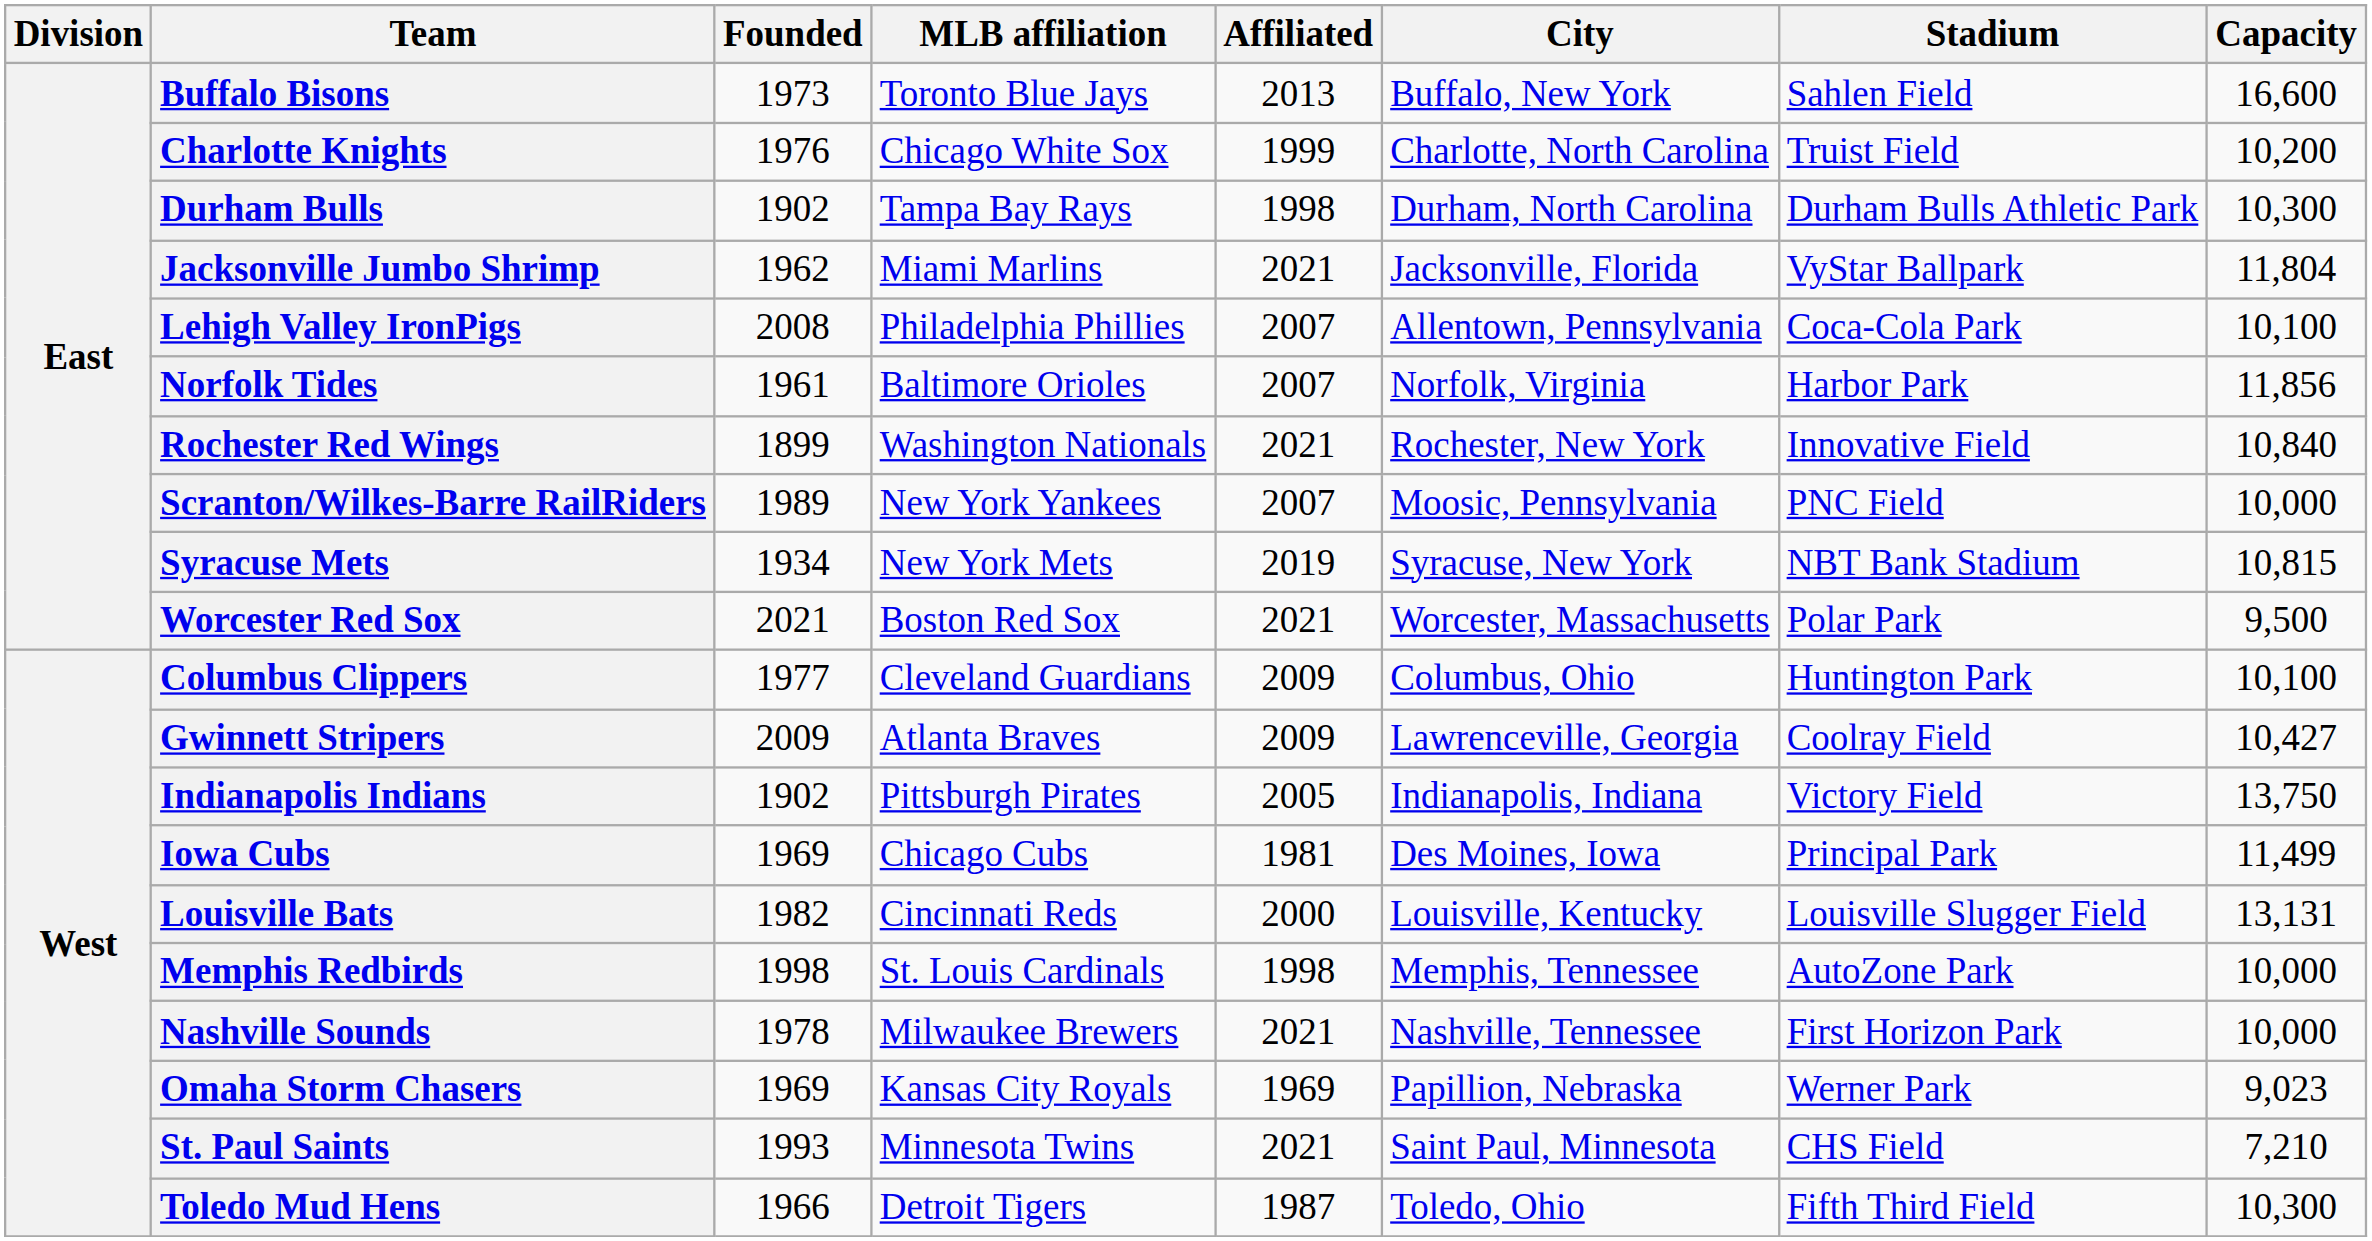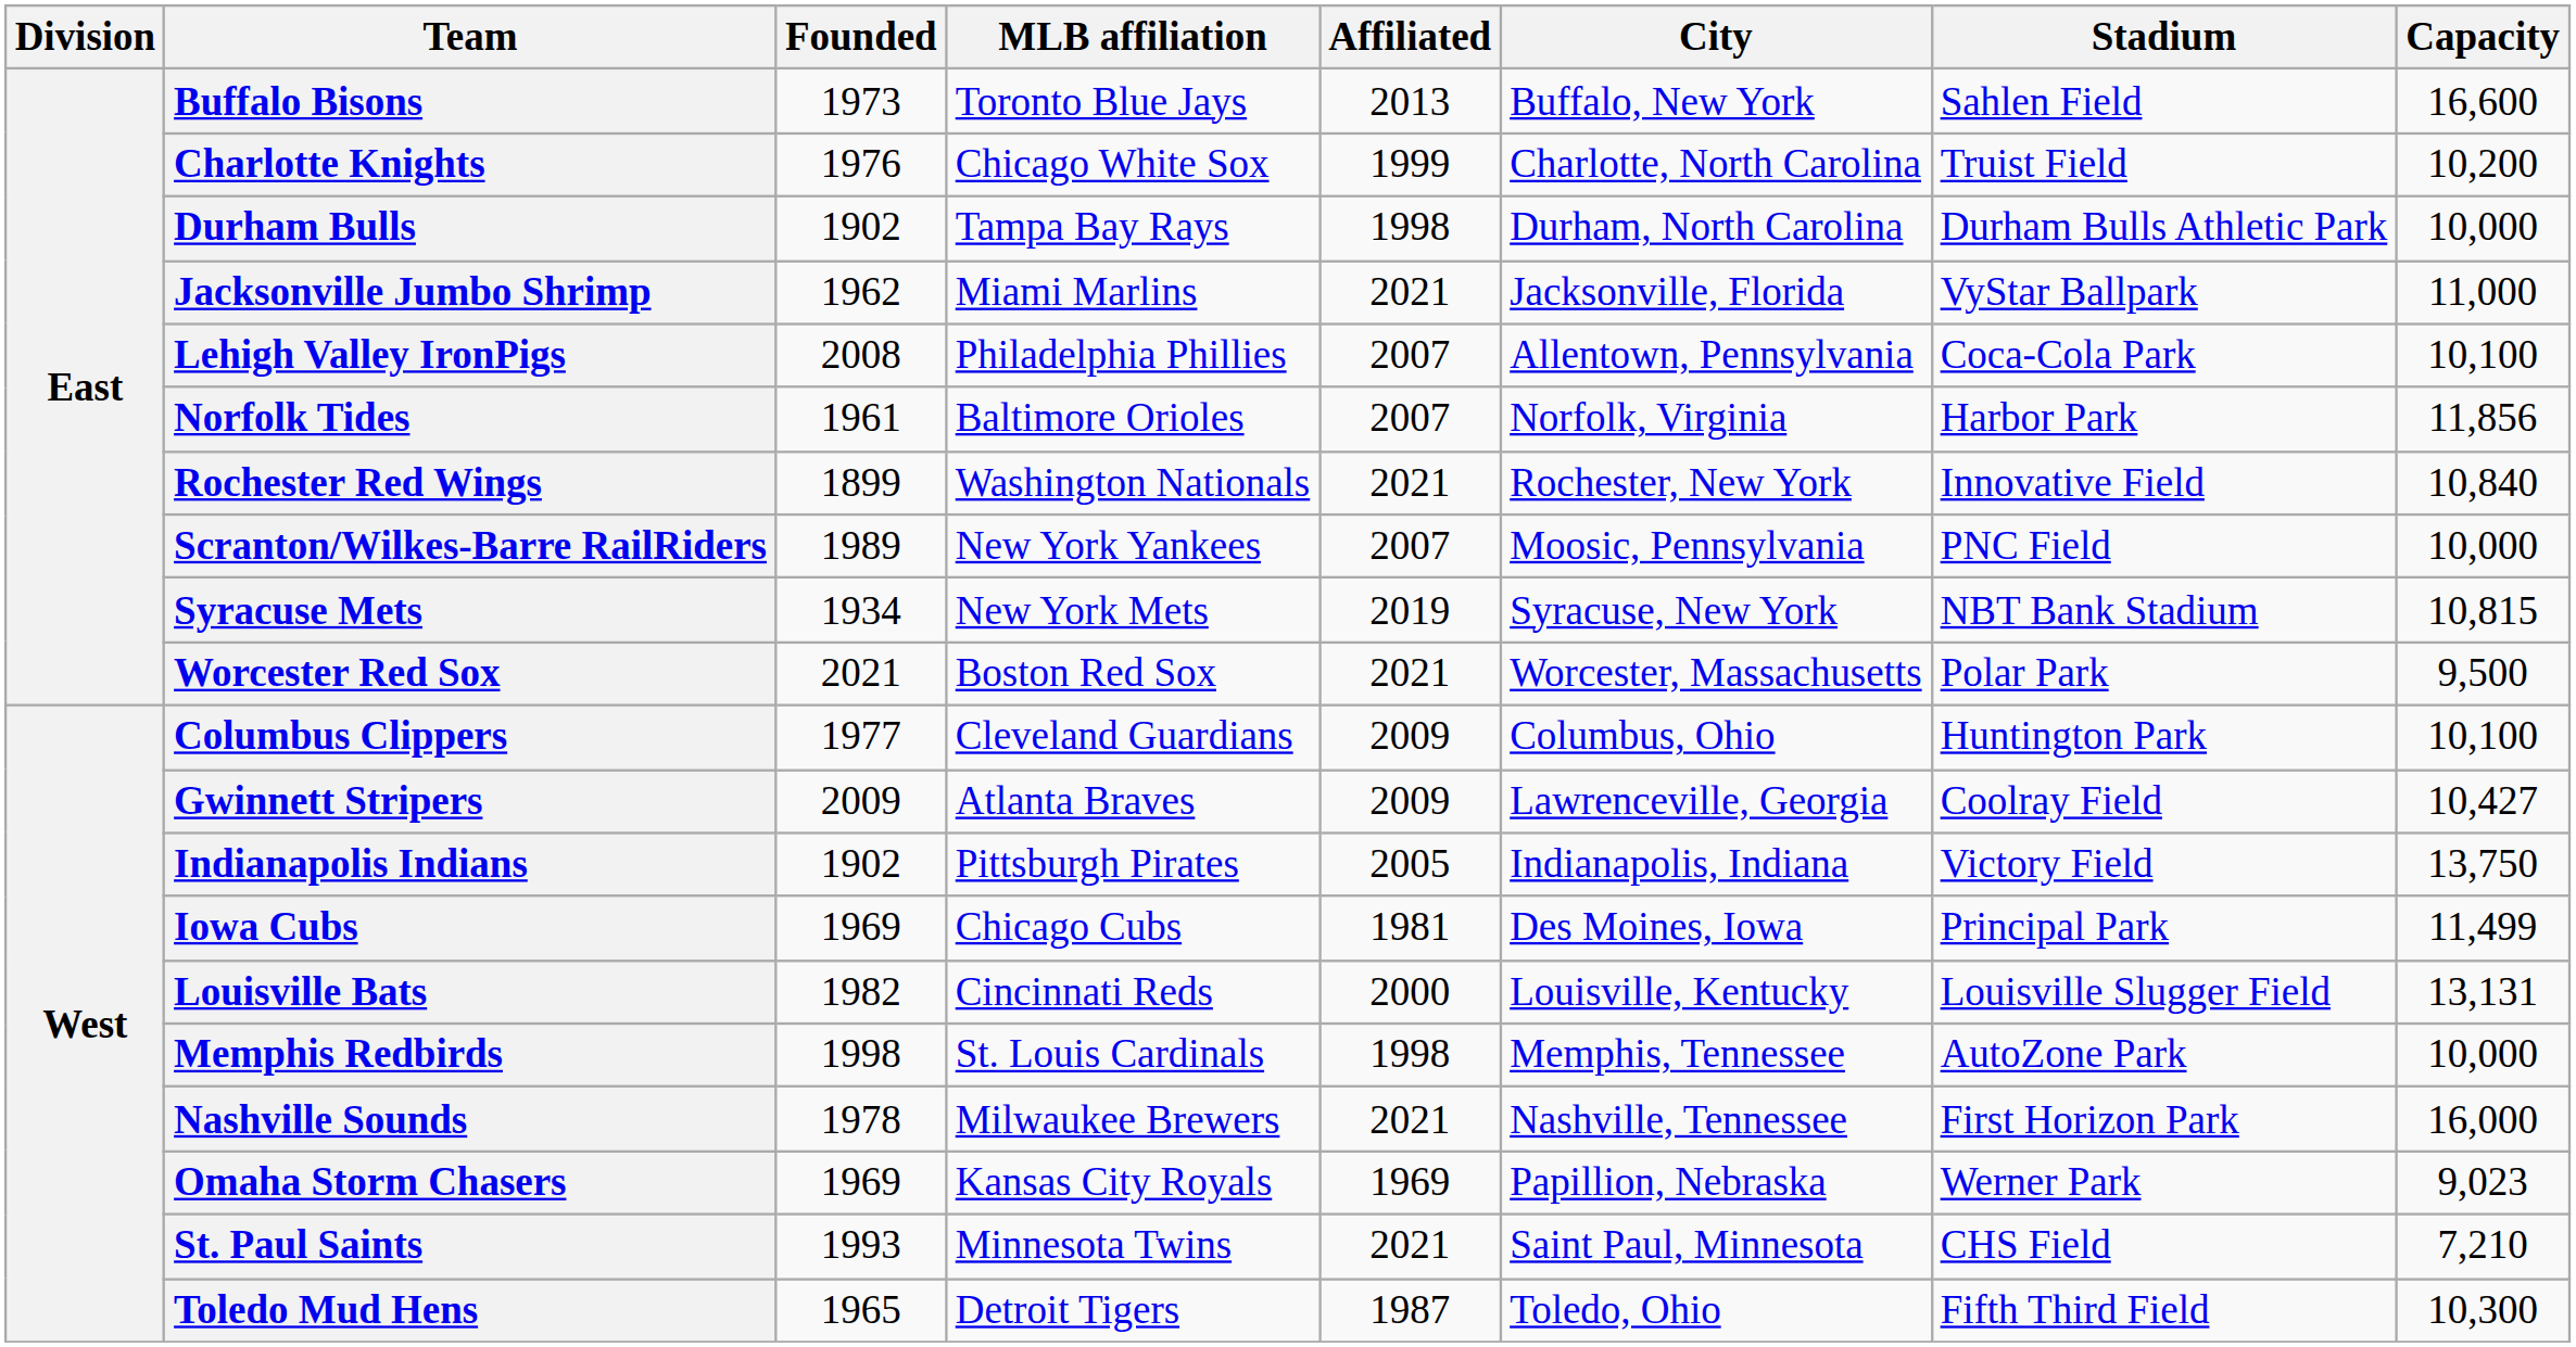 <table class="wikitable sortable">
 <tr>
 <th scope="col">Division</th>
 <th scope="col">Team</th>
 <th scope="col">Founded</th>
 <th scope="col">MLB affiliation</th>
 <th scope="col">Affiliated</th>
 <th scope="col">City</th>
 <th scope="col">Stadium</th>
 <th scope="col">Capacity</th>
 </tr>
 <tr>
 <th scope="rowgroup" rowspan="10">East</th>
 <th scope="row" style="text-align:left"><a href='#'>Buffalo Bisons</a></th>
 <td align=center>1973</td>
 <td><a href='#'>Toronto Blue Jays</a></td>
 <td align=center>2013</td>
 <td><a href='#'>Buffalo, New York</a></td>
 <td><a href='#'>Sahlen Field</a></td>
 <td align=center>16,600</td>
 </tr>
 <tr>
 <th scope="row" style="text-align:left"><a href='#'>Charlotte Knights</a></th>
 <td align=center>1976</td>
 <td><a href='#'>Chicago White Sox</a></td>
 <td align=center>1999</td>
 <td><a href='#'>Charlotte, North Carolina</a></td>
 <td><a href='#'>Truist Field</a></td>
 <td align=center>10,200</td>
 </tr>
 <tr>
 <th scope="row" style="text-align:left"><a href='#'>Durham Bulls</a></th>
 <td align=center>1902</td>
 <td><a href='#'>Tampa Bay Rays</a></td>
 <td align=center>1998</td>
 <td><a href='#'>Durham, North Carolina</a></td>
 <td><a href='#'>Durham Bulls Athletic Park</a></td>
-<td align=center>10,300</td>
+<td align=center>10,000</td>
 </tr>
 <tr>
 <th scope="row" style="text-align:left"><a href='#'>Jacksonville Jumbo Shrimp</a></th>
 <td align=center>1962</td>
 <td><a href='#'>Miami Marlins</a></td>
 <td align=center>2021</td>
 <td><a href='#'>Jacksonville, Florida</a></td>
 <td><a href='#'>VyStar Ballpark</a></td>
-<td align=center>11,804</td>
+<td align=center>11,000</td>
 </tr>
 <tr>
 <th scope="row" style="text-align:left"><a href='#'>Lehigh Valley IronPigs</a></th>
 <td align=center>2008</td>
 <td><a href='#'>Philadelphia Phillies</a></td>
 <td align=center>2007</td>
 <td><a href='#'>Allentown, Pennsylvania</a></td>
 <td><a href='#'>Coca-Cola Park</a></td>
 <td align=center>10,100</td>
 </tr>
 <tr>
 <th scope="row" style="text-align:left"><a href='#'>Norfolk Tides</a></th>
 <td align=center>1961</td>
 <td><a href='#'>Baltimore Orioles</a></td>
 <td align=center>2007</td>
 <td><a href='#'>Norfolk, Virginia</a></td>
 <td><a href='#'>Harbor Park</a></td>
 <td align=center>11,856</td>
 </tr>
 <tr>
 <th scope="row" style="text-align:left"><a href='#'>Rochester Red Wings</a></th>
 <td align=center>1899</td>
 <td><a href='#'>Washington Nationals</a></td>
 <td align=center>2021</td>
 <td><a href='#'>Rochester, New York</a></td>
 <td><a href='#'>Innovative Field</a></td>
 <td align=center>10,840</td>
 </tr>
 <tr>
 <th scope="row" style="text-align:left"><a href='#'>Scranton/Wilkes-Barre RailRiders</a></th>
 <td align=center>1989</td>
 <td><a href='#'>New York Yankees</a></td>
 <td align=center>2007</td>
 <td><a href='#'>Moosic, Pennsylvania</a></td>
 <td><a href='#'>PNC Field</a></td>
 <td align=center>10,000</td>
 </tr>
 <tr>
 <th scope="row" style="text-align:left"><a href='#'>Syracuse Mets</a></th>
 <td align=center>1934</td>
 <td><a href='#'>New York Mets</a></td>
 <td align=center>2019</td>
 <td><a href='#'>Syracuse, New York</a></td>
 <td><a href='#'>NBT Bank Stadium</a></td>
 <td align=center>10,815</td>
 </tr>
 <tr>
 <th scope="row" style="text-align:left"><a href='#'>Worcester Red Sox</a></th>
 <td align=center>2021</td>
 <td><a href='#'>Boston Red Sox</a></td>
 <td align=center>2021</td>
 <td><a href='#'>Worcester, Massachusetts</a></td>
 <td><a href='#'>Polar Park</a></td>
 <td align=center>9,500</td>
 </tr>
 <tr>
 <th scope="rowgroup" rowspan="10">West</th>
 <th scope="row" style="text-align:left"><a href='#'>Columbus Clippers</a></th>
 <td align=center>1977</td>
 <td><a href='#'>Cleveland Guardians</a></td>
 <td align=center>2009</td>
 <td><a href='#'>Columbus, Ohio</a></td>
 <td><a href='#'>Huntington Park</a></td>
 <td align=center>10,100</td>
 </tr>
 <tr>
 <th scope="row" style="text-align:left"><a href='#'>Gwinnett Stripers</a></th>
 <td align=center>2009</td>
 <td><a href='#'>Atlanta Braves</a></td>
 <td align=center>2009</td>
 <td><a href='#'>Lawrenceville, Georgia</a></td>
 <td><a href='#'>Coolray Field</a></td>
 <td align=center>10,427</td>
 </tr>
 <tr>
 <th scope="row" style="text-align:left"><a href='#'>Indianapolis Indians</a></th>
 <td align=center>1902</td>
 <td><a href='#'>Pittsburgh Pirates</a></td>
 <td align=center>2005</td>
 <td><a href='#'>Indianapolis, Indiana</a></td>
 <td><a href='#'>Victory Field</a></td>
 <td align=center>13,750</td>
 </tr>
 <tr>
 <th scope="row" style="text-align:left"><a href='#'>Iowa Cubs</a></th>
 <td align=center>1969</td>
 <td><a href='#'>Chicago Cubs</a></td>
 <td align=center>1981</td>
 <td><a href='#'>Des Moines, Iowa</a></td>
 <td><a href='#'>Principal Park</a></td>
 <td align=center>11,499</td>
 </tr>
 <tr>
 <th scope="row" style="text-align:left"><a href='#'>Louisville Bats</a></th>
 <td align=center>1982</td>
 <td><a href='#'>Cincinnati Reds</a></td>
 <td align=center>2000</td>
 <td><a href='#'>Louisville, Kentucky</a></td>
 <td><a href='#'>Louisville Slugger Field</a></td>
 <td align=center>13,131</td>
 </tr>
 <tr>
 <th scope="row" style="text-align:left"><a href='#'>Memphis Redbirds</a></th>
 <td align=center>1998</td>
 <td><a href='#'>St. Louis Cardinals</a></td>
 <td align=center>1998</td>
 <td><a href='#'>Memphis, Tennessee</a></td>
 <td><a href='#'>AutoZone Park</a></td>
 <td align=center>10,000</td>
 </tr>
 <tr>
 <th scope="row" style="text-align:left"><a href='#'>Nashville Sounds</a></th>
 <td align=center>1978</td>
 <td><a href='#'>Milwaukee Brewers</a></td>
 <td align=center>2021</td>
 <td><a href='#'>Nashville, Tennessee</a></td>
 <td><a href='#'>First Horizon Park</a></td>
-<td align=center>10,000</td>
+<td align=center>16,000</td>
 </tr>
 <tr>
 <th scope="row" style="text-align:left"><a href='#'>Omaha Storm Chasers</a></th>
 <td align=center>1969</td>
 <td><a href='#'>Kansas City Royals</a></td>
 <td align=center>1969</td>
 <td><a href='#'>Papillion, Nebraska</a></td>
 <td><a href='#'>Werner Park</a></td>
 <td align=center>9,023</td>
 </tr>
 <tr>
 <th scope="row" style="text-align:left"><a href='#'>St. Paul Saints</a></th>
 <td align="center">1993</td>
 <td><a href='#'>Minnesota Twins</a></td>
 <td align="center">2021</td>
 <td><a href='#'>Saint Paul, Minnesota</a></td>
 <td><a href='#'>CHS Field</a></td>
 <td align="center">7,210</td>
 </tr>
 <tr>
 <th scope="row" style="text-align:left"><a href='#'>Toledo Mud Hens</a></th>
-<td align=center>1966</td>
+<td align=center>1965</td>
 <td><a href='#'>Detroit Tigers</a></td>
 <td align=center>1987</td>
 <td><a href='#'>Toledo, Ohio</a></td>
 <td><a href='#'>Fifth Third Field</a></td>
 <td align=center>10,300</td>
 </tr>
 </table>
